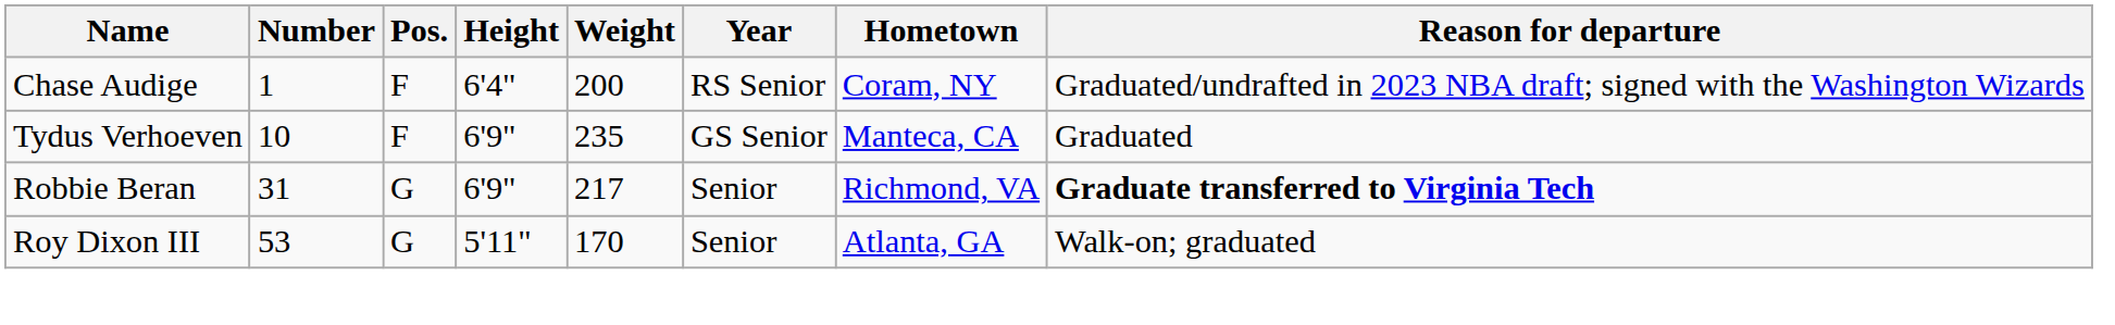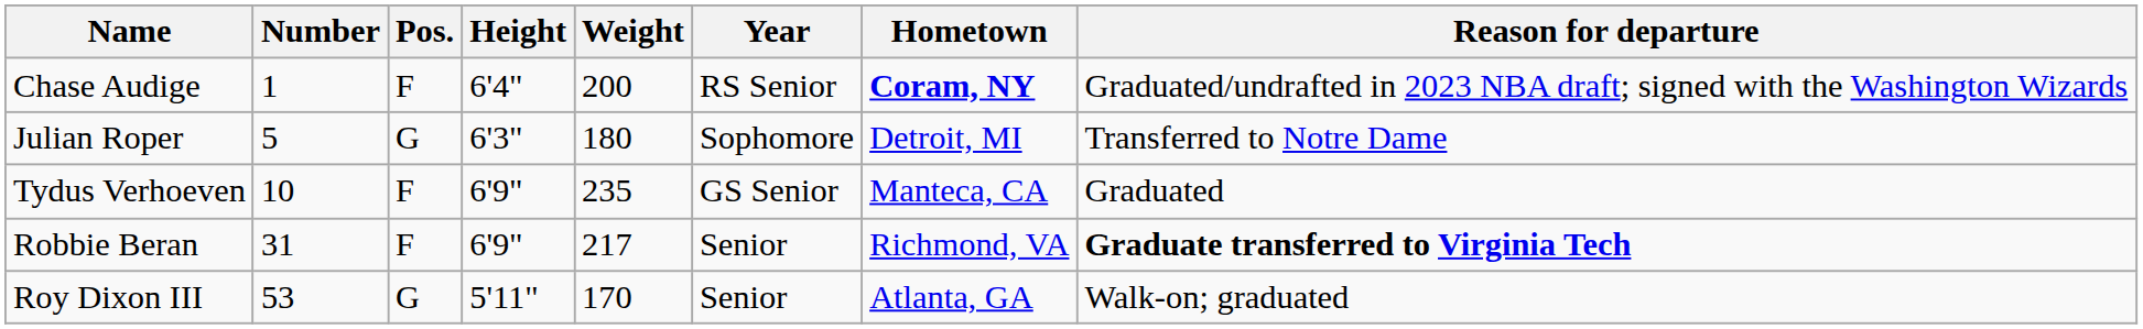 <table class="wikitable sortable" border="1">
 <tr>
 <th>Name</th>
 <th>Number</th>
 <th>Pos.</th>
 <th>Height</th>
 <th>Weight</th>
 <th>Year</th>
 <th>Hometown</th>
 <th class="unsortable">Reason for departure</th>
 </tr>
 <tr>
 <td>Chase Audige</td>
 <td>1</td>
 <td>F</td>
 <td>6'4"</td>
 <td>200</td>
 <td>RS Senior</td>
-<td><a href='#'>Coram, NY</a></td>
+<td><strong><a href='#'>Coram, NY</a></strong></td>
 <td>Graduated/undrafted in <a href='#'>2023 NBA draft</a>; signed with the <a href='#'>Washington Wizards</a></td>
+</tr>
+<tr>
+<td>Julian Roper</td>
+<td>5</td>
+<td>G</td>
+<td>6'3"</td>
+<td>180</td>
+<td>Sophomore</td>
+<td><a href='#'>Detroit, MI</a></td>
+<td>Transferred to <a href='#'>Notre Dame</a></td>
 </tr>
 <tr>
 <td>Tydus Verhoeven</td>
 <td>10</td>
 <td>F</td>
 <td>6'9"</td>
 <td>235</td>
 <td>GS Senior</td>
 <td><a href='#'>Manteca, CA</a></td>
 <td>Graduated</td>
 </tr>
 <tr>
 <td>Robbie Beran</td>
 <td>31</td>
-<td>G</td>
+<td>F</td>
 <td>6'9"</td>
 <td>217</td>
 <td>Senior</td>
 <td><a href='#'>Richmond, VA</a></td>
 <td><strong>Graduate transferred to <a href='#'>Virginia Tech</a></strong></td>
 </tr>
 <tr>
 <td>Roy Dixon III</td>
 <td>53</td>
 <td>G</td>
 <td>5'11"</td>
 <td>170</td>
 <td>Senior</td>
 <td><a href='#'>Atlanta, GA</a></td>
 <td>Walk-on; graduated</td>
 </tr>
 </table>
